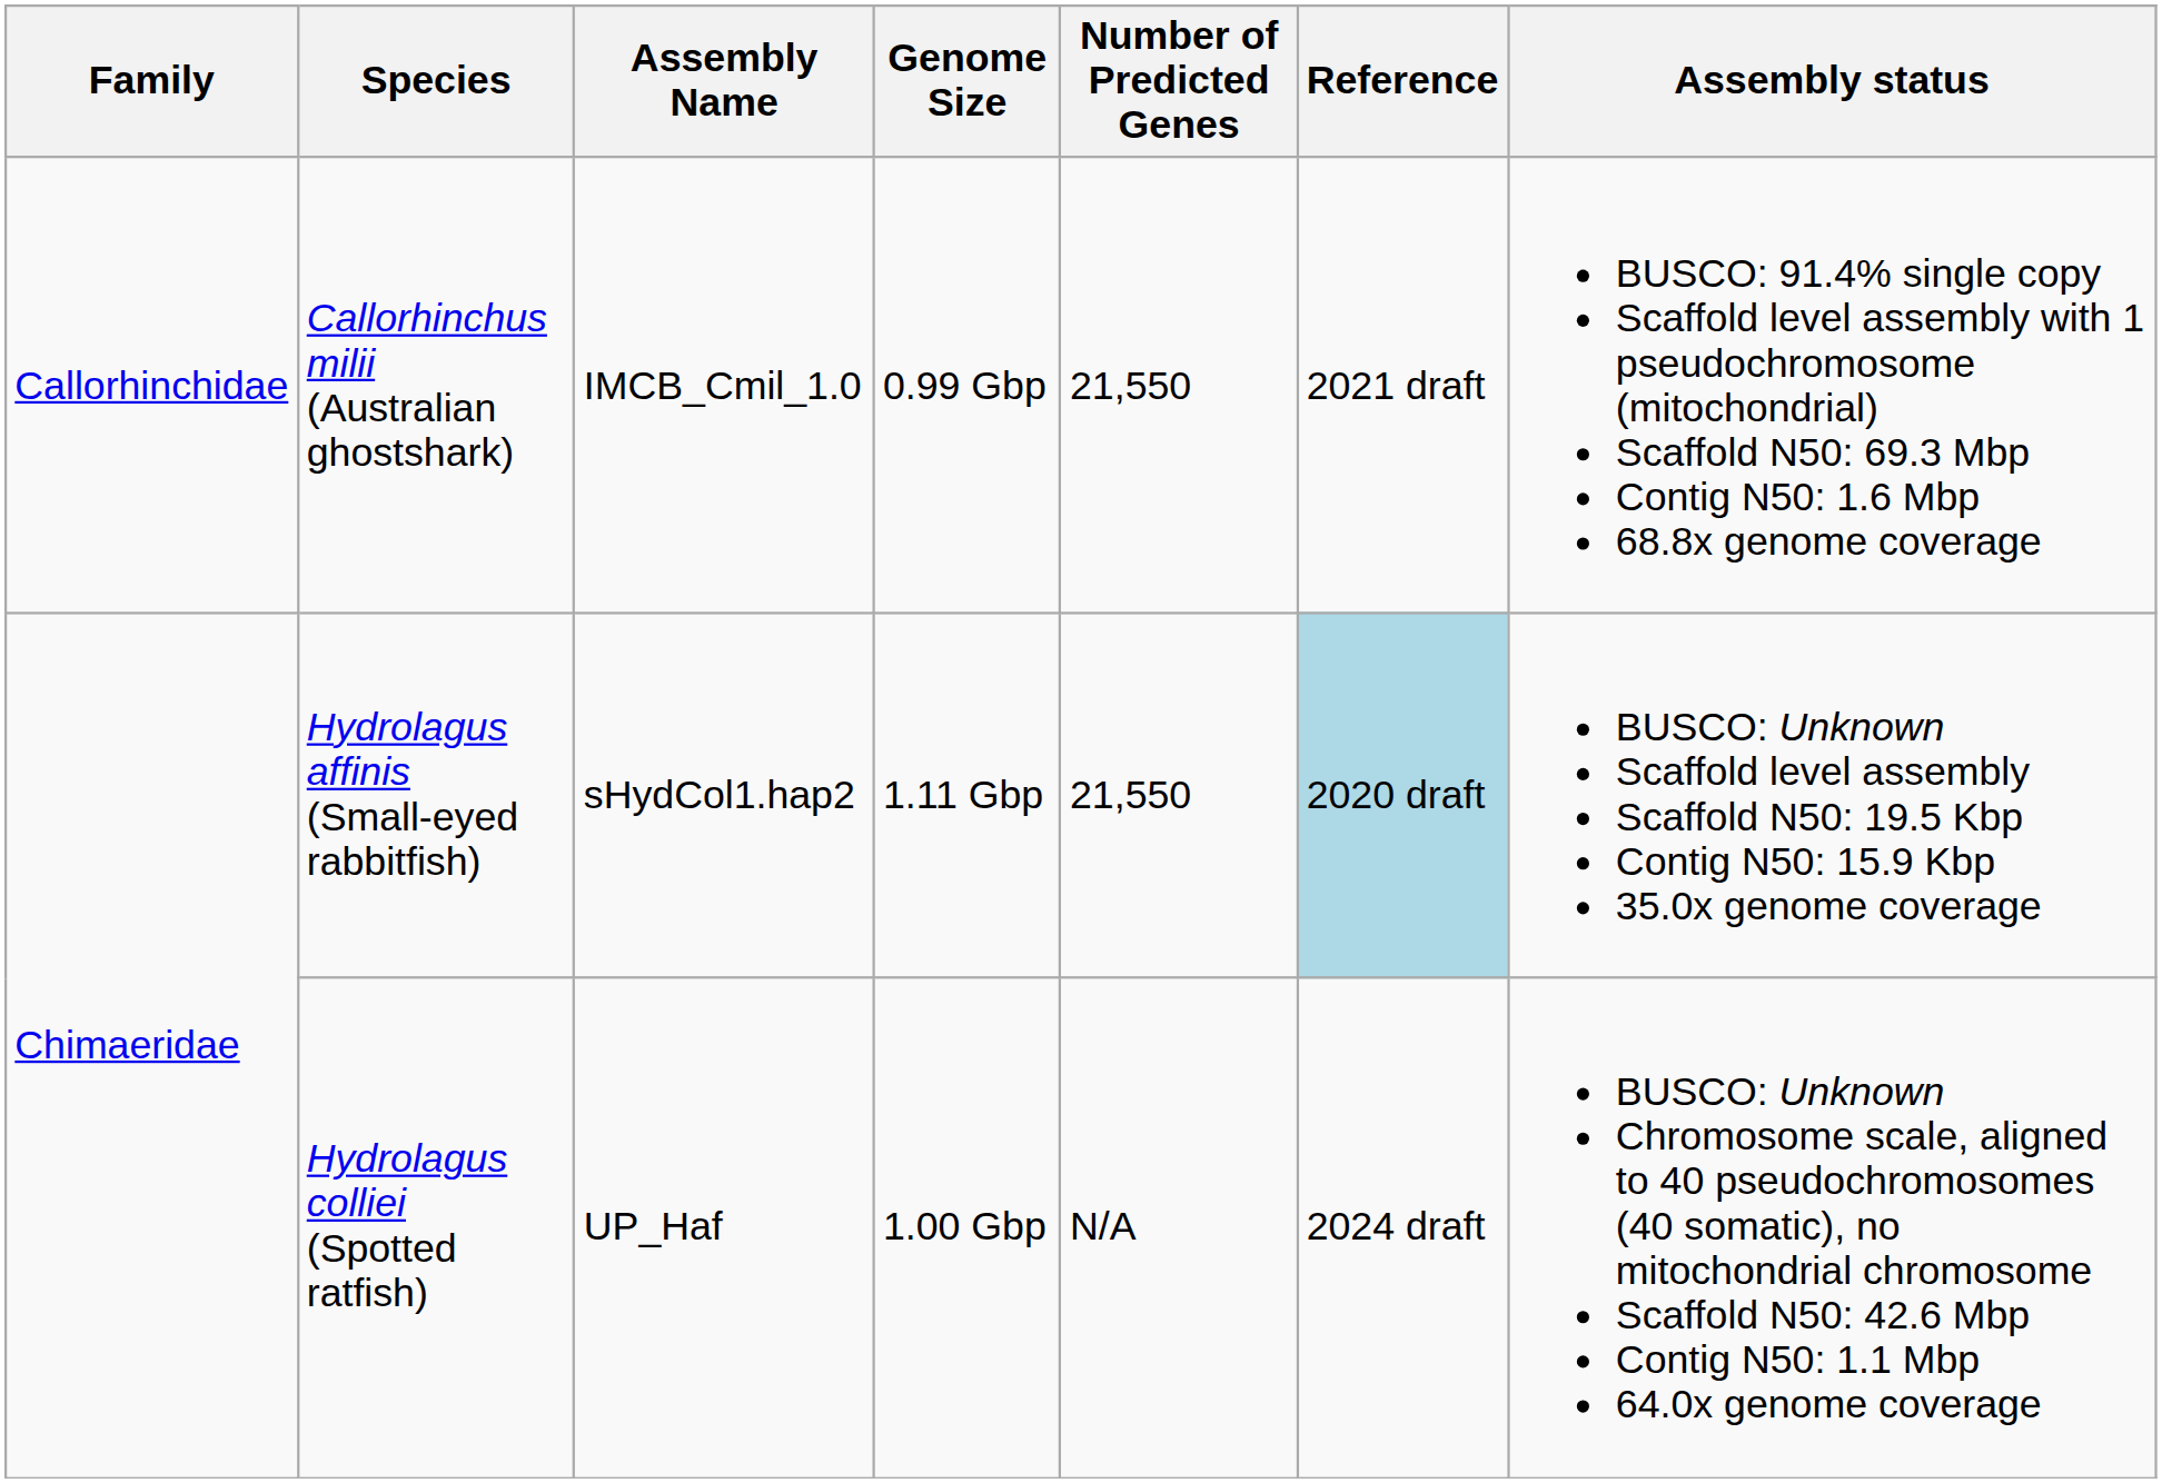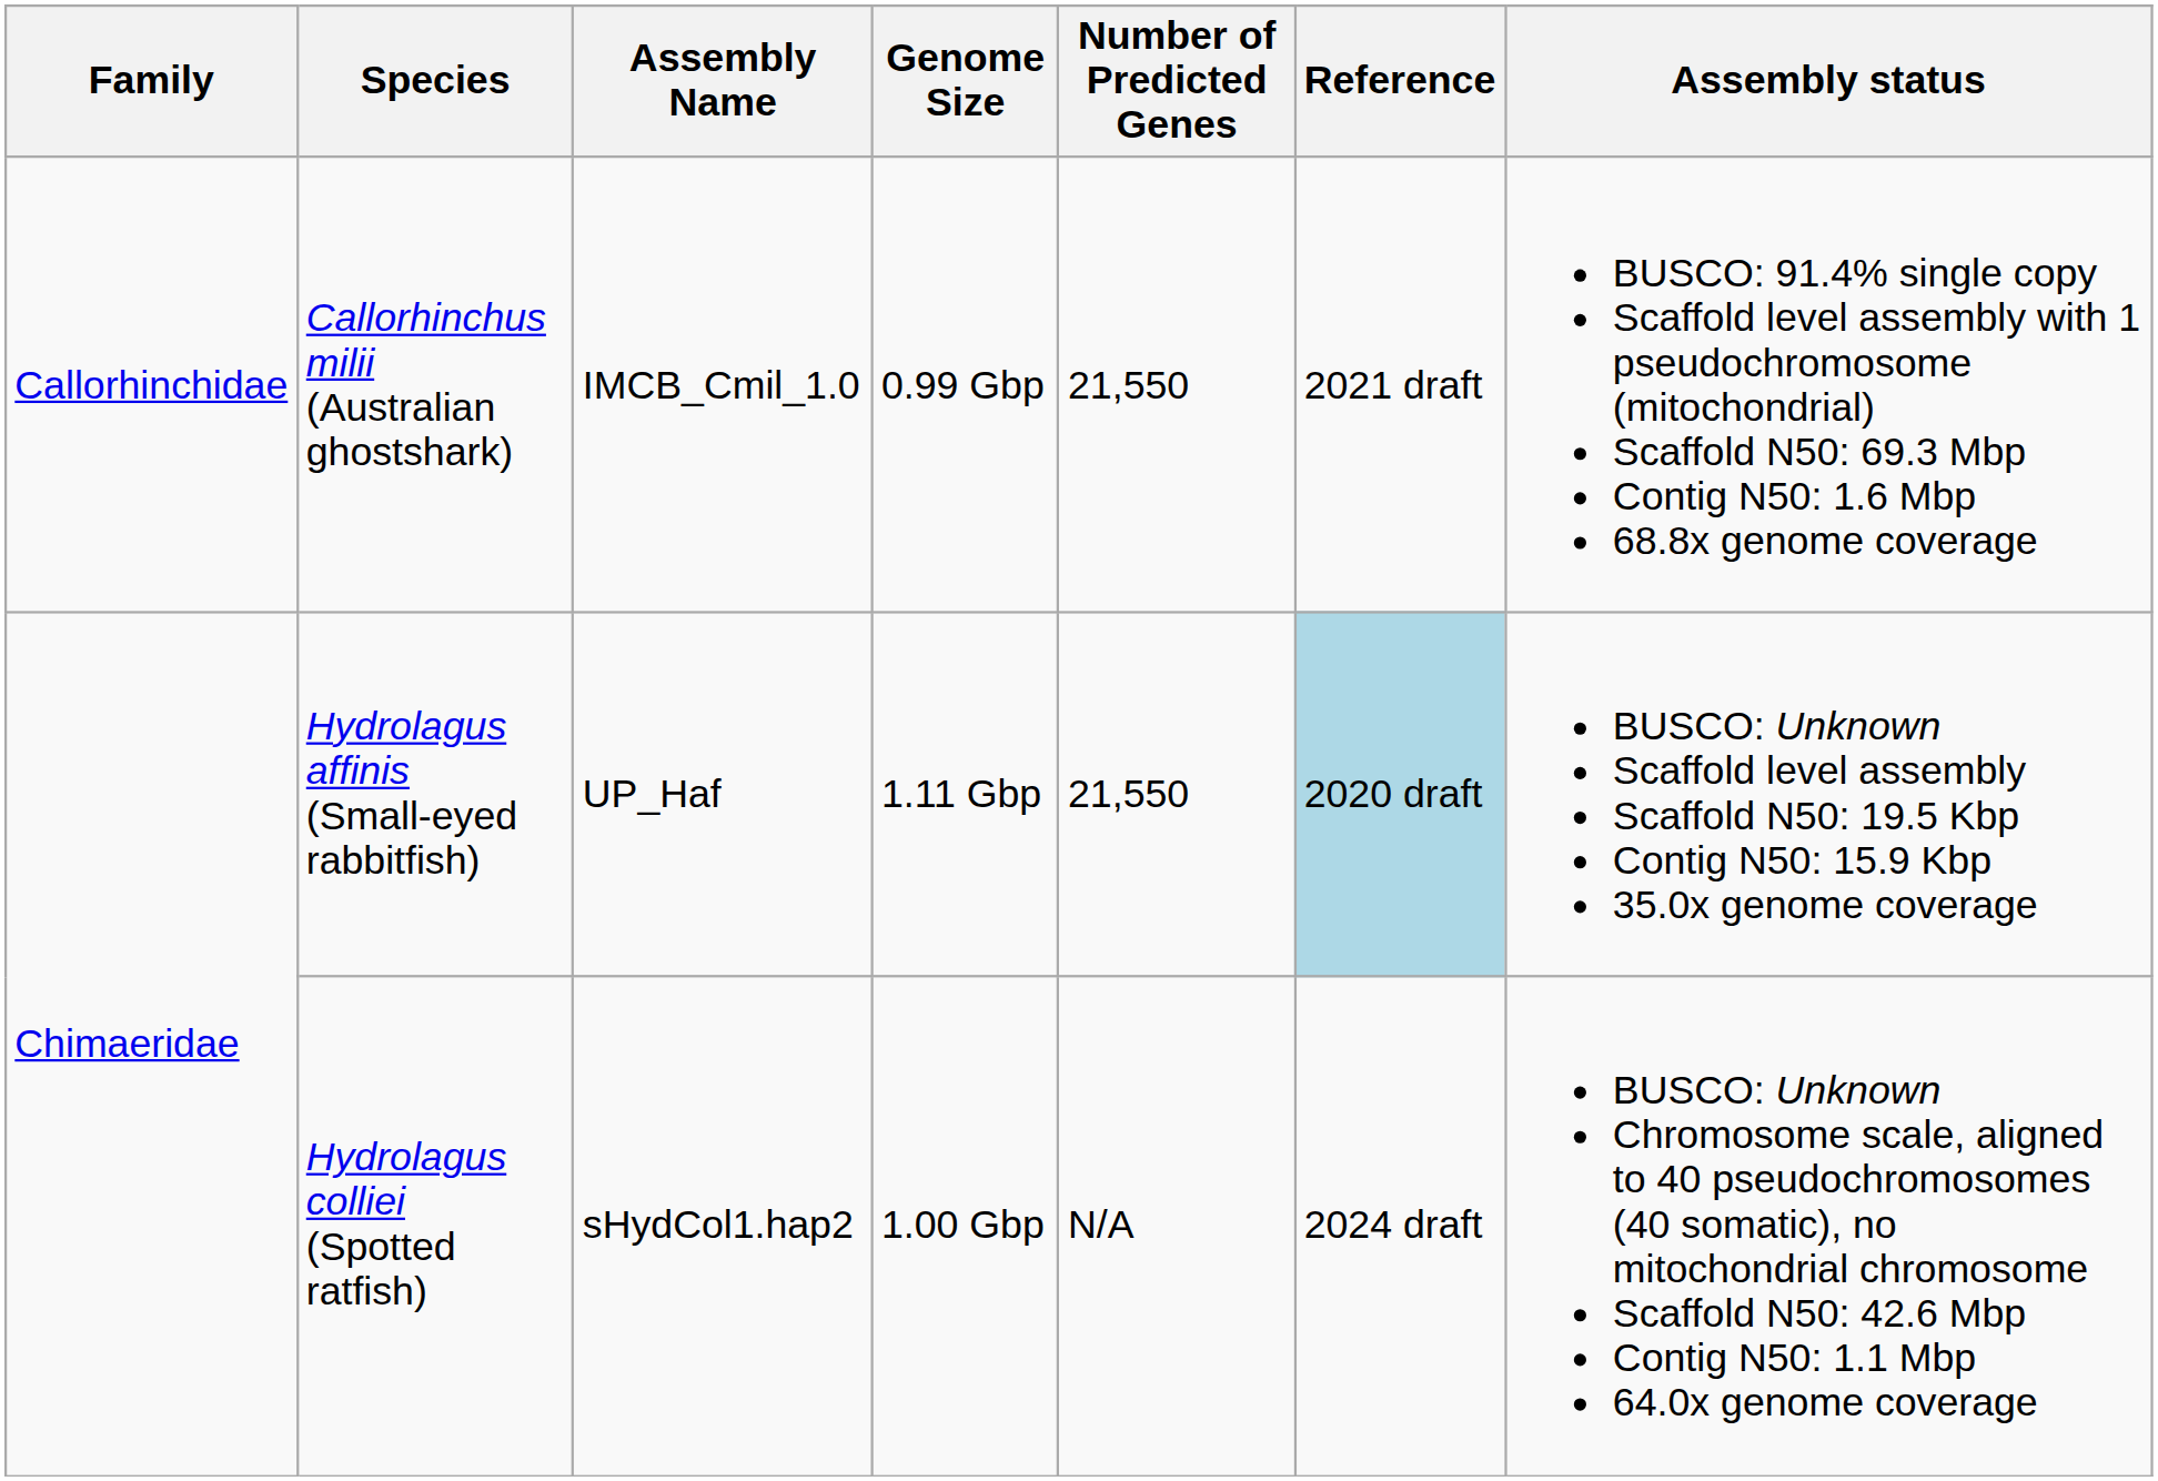 <table class="wikitable sortable">
 <tr>
 <th>Family</th>
 <th>Species</th>
 <th>Assembly Name</th>
 <th>Genome Size</th>
 <th>Number of Predicted Genes</th>
 <th>Reference</th>
 <th>Assembly status</th>
 </tr>
 <tr>
 <td><a href='#'>Callorhinchidae</a></td>
 <td><em><a href='#'>Callorhinchus milii</a></em><br>(Australian ghostshark)</td>
 <td>IMCB_Cmil_1.0</td>
 <td>0.99 Gbp</td>
 <td>21,550</td>
 <td>2021 draft</td>
 <td><br><ul><li>BUSCO: 91.4% single copy</li><li>Scaffold level assembly with 1 pseudochromosome (mitochondrial)</li><li>Scaffold N50: 69.3 Mbp</li><li>Contig N50: 1.6 Mbp</li><li>68.8x genome coverage</li></ul></td>
 </tr>
 <tr>
 <td rowspan="2"><a href='#'>Chimaeridae</a></td>
 <td><a href='#'><em>Hydrolagus affinis</em></a><br>(Small-eyed rabbitfish)</td>
-<td>sHydCol1.hap2</td>
+<td>UP_Haf</td>
 <td>1.11 Gbp</td>
 <td>21,550</td>
 <td style="background: lightblue;">2020 draft</td>
 <td><br><ul><li>BUSCO: <em>Unknown</em></li><li>Scaffold level assembly</li><li>Scaffold N50: 19.5 Kbp</li><li>Contig N50: 15.9 Kbp</li><li>35.0x genome coverage</li></ul></td>
 </tr>
 <tr>
 <td><a href='#'><em>Hydrolagus colliei</em></a><br>(Spotted ratfish)</td>
-<td>UP_Haf</td>
+<td>sHydCol1.hap2</td>
 <td>1.00 Gbp</td>
 <td>N/A</td>
 <td>2024 draft</td>
 <td><br><ul><li>BUSCO: <em>Unknown</em></li><li>Chromosome scale, aligned to 40 pseudochromosomes (40 somatic), no mitochondrial chromosome</li><li>Scaffold N50: 42.6 Mbp</li><li>Contig N50: 1.1 Mbp</li><li>64.0x genome coverage</li></ul></td>
 </tr>
 </table>
